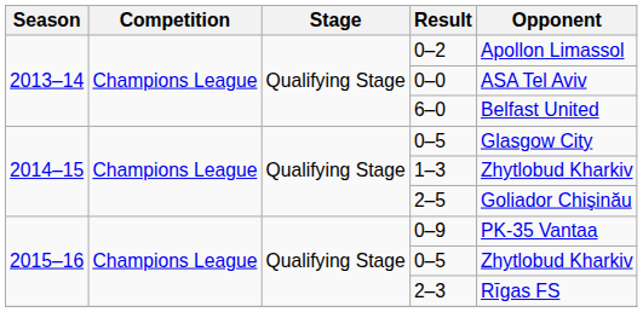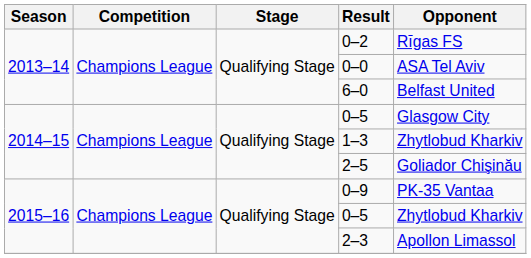 <table class="wikitable">
 <tr>
 <th>Season</th>
 <th>Competition</th>
 <th>Stage</th>
 <th>Result</th>
 <th>Opponent</th>
 </tr>
 <tr>
 <td rowspan=3><a href='#'>2013–14</a></td>
 <td rowspan=3><a href='#'>Champions League</a></td>
 <td rowspan=3>Qualifying Stage</td>
 <td>0–2</td>
-<td> <a href='#'>Apollon Limassol</a></td>
+<td> <a href='#'>Rīgas FS</a></td>
 </tr>
 <tr>
 <td>0–0</td>
 <td> <a href='#'>ASA Tel Aviv</a></td>
 </tr>
 <tr>
 <td>6–0</td>
 <td> <a href='#'>Belfast United</a></td>
 </tr>
 <tr>
 <td rowspan=3><a href='#'>2014–15</a></td>
 <td rowspan=3><a href='#'>Champions League</a></td>
 <td rowspan=3>Qualifying Stage</td>
 <td>0–5</td>
 <td> <a href='#'>Glasgow City</a></td>
 </tr>
 <tr>
 <td>1–3</td>
 <td> <a href='#'>Zhytlobud Kharkiv</a></td>
 </tr>
 <tr>
 <td>2–5</td>
 <td> <a href='#'>Goliador Chişinău</a></td>
 </tr>
 <tr>
 <td rowspan=3><a href='#'>2015–16</a></td>
 <td rowspan=3><a href='#'>Champions League</a></td>
 <td rowspan=3>Qualifying Stage</td>
 <td>0–9</td>
 <td> <a href='#'>PK-35 Vantaa</a></td>
 </tr>
 <tr>
 <td>0–5</td>
 <td> <a href='#'>Zhytlobud Kharkiv</a></td>
 </tr>
 <tr>
 <td>2–3</td>
-<td> <a href='#'>Rīgas FS</a></td>
+<td> <a href='#'>Apollon Limassol</a></td>
 </tr>
 <tr>
 </tr>
 </table>
